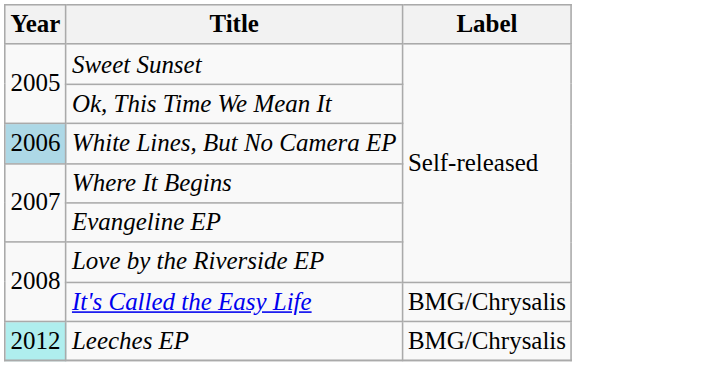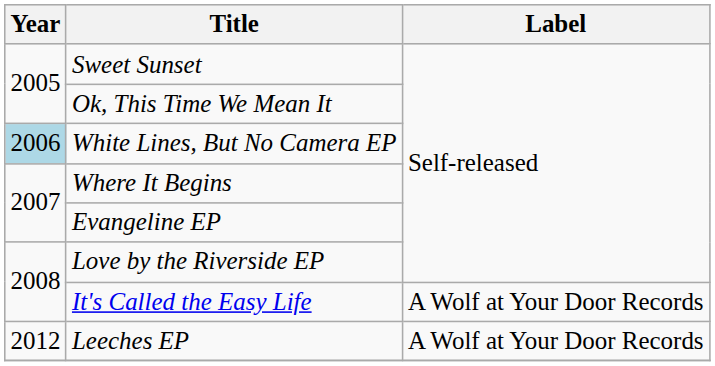 <table class="wikitable" border="1">
 <tr>
 <th>Year</th>
 <th>Title</th>
 <th>Label</th>
 </tr>
 <tr>
 <td rowspan="2">2005</td>
 <td><em>Sweet Sunset</em></td>
 <td rowspan="6">Self-released</td>
 </tr>
 <tr>
 <td><em>Ok, This Time We Mean It</em></td>
 </tr>
 <tr>
 <td style="background: lightblue;">2006</td>
 <td><em>White Lines, But No Camera EP</em></td>
 </tr>
 <tr>
 <td rowspan="2">2007</td>
 <td><em>Where It Begins</em></td>
 </tr>
 <tr>
 <td><em>Evangeline EP</em></td>
 </tr>
 <tr>
 <td rowspan="2">2008</td>
 <td><em>Love by the Riverside EP</em></td>
 </tr>
 <tr>
 <td><em><a href='#'>It's Called the Easy Life</a></em></td>
-<td>BMG/Chrysalis</td>
+<td>A Wolf at Your Door Records</td>
 </tr>
 <tr>
-<td style="background: paleturquoise;">2012</td>
+<td>2012</td>
 <td><em>Leeches EP</em></td>
-<td>BMG/Chrysalis</td>
+<td>A Wolf at Your Door Records</td>
 </tr>
 <tr>
 </tr>
 </table>
